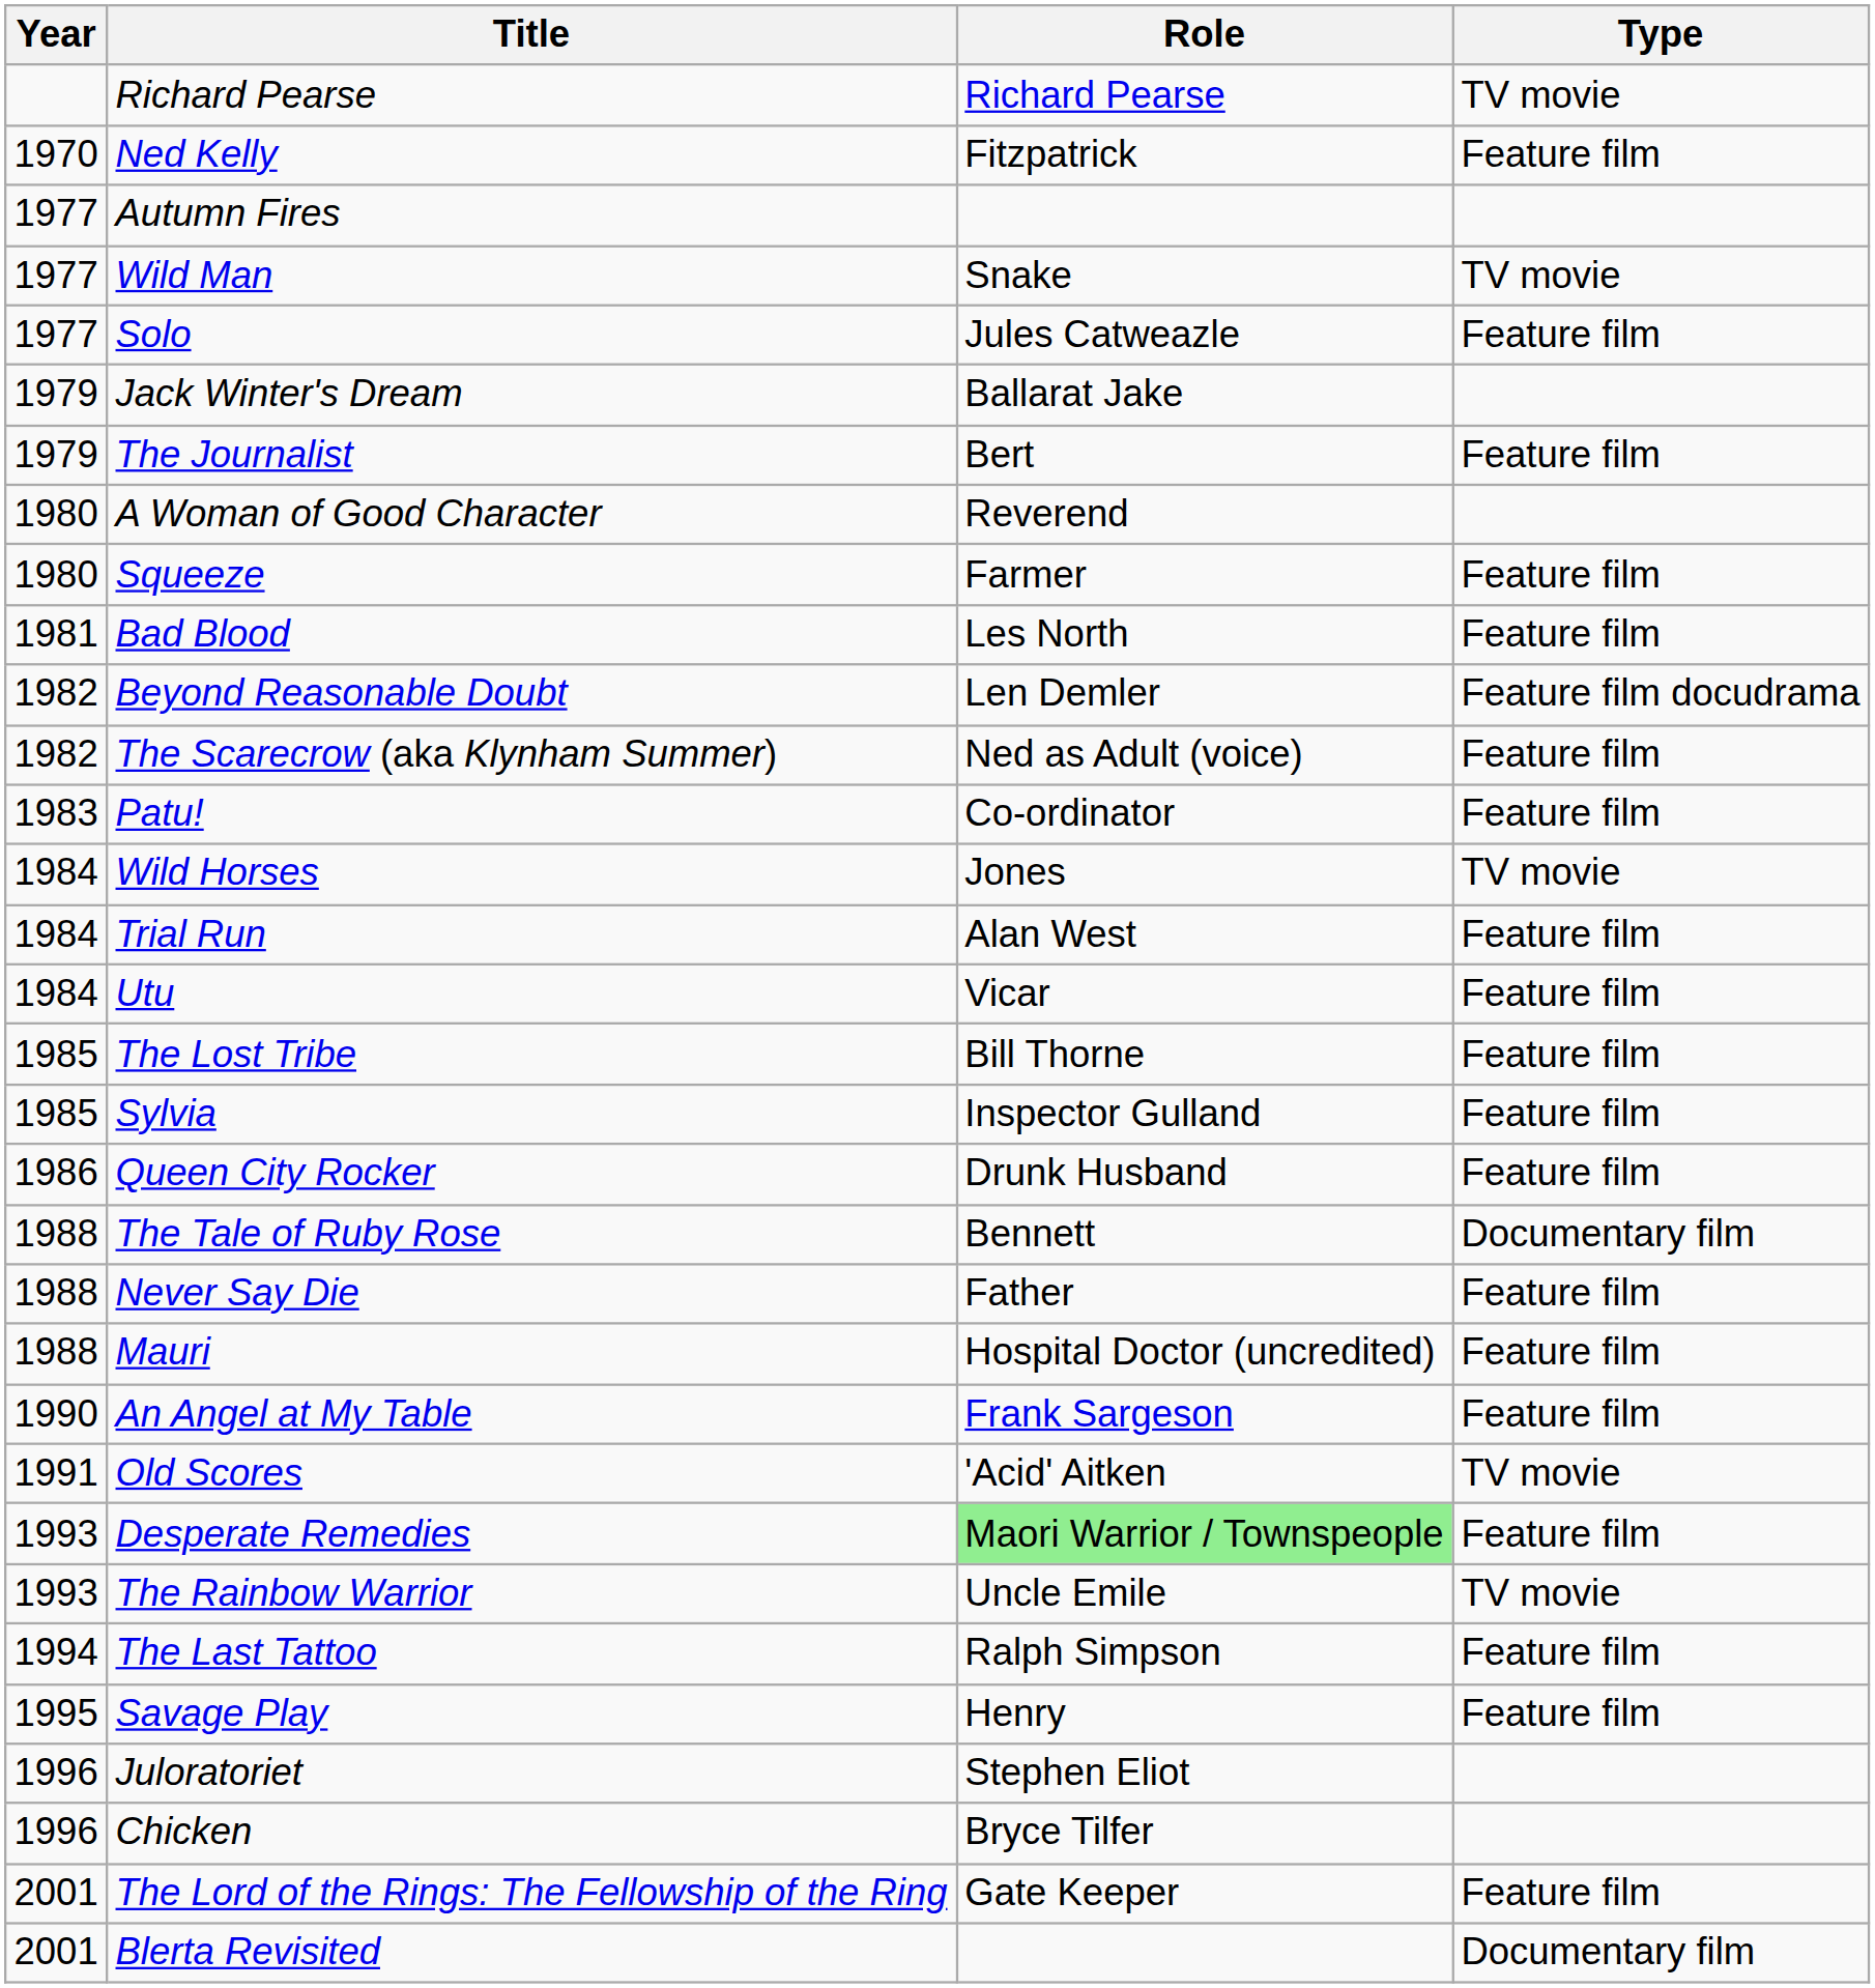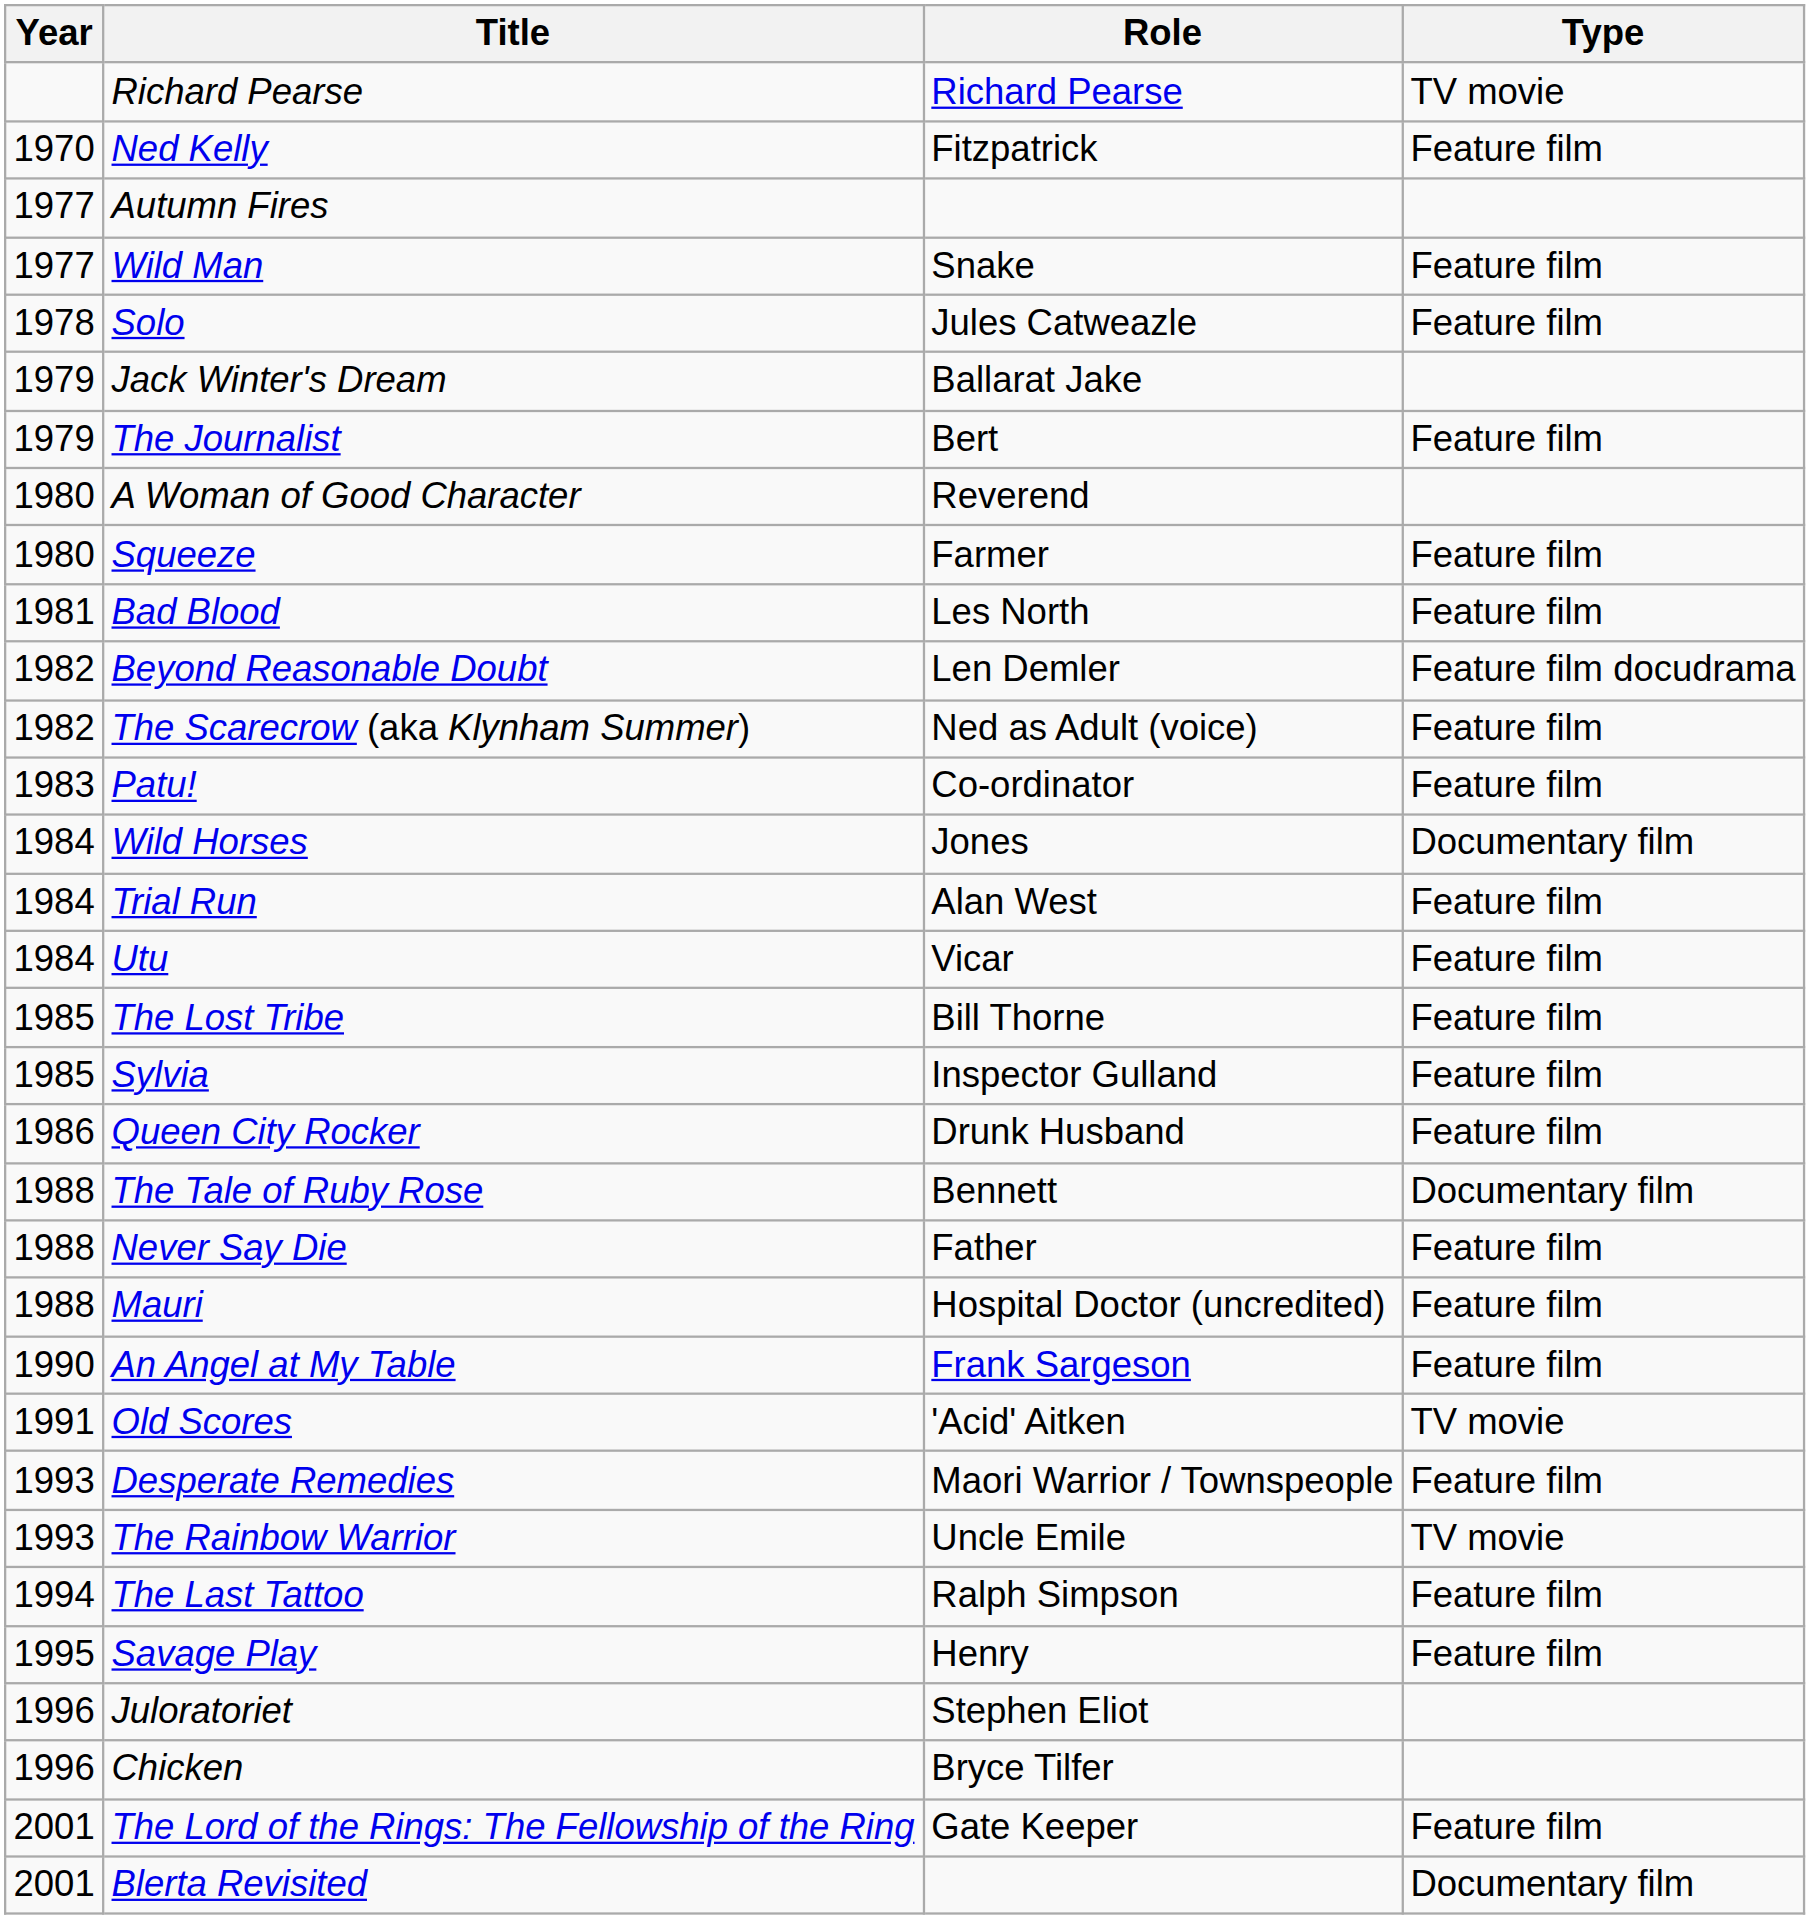 <table class="wikitable plainrowheaders sortable">
 <tr>
 <th>Year</th>
 <th>Title</th>
 <th>Role</th>
 <th>Type</th>
 </tr>
 <tr>
 <td></td>
 <td><em>Richard Pearse</em></td>
 <td><a href='#'>Richard Pearse</a></td>
 <td>TV movie</td>
 </tr>
 <tr>
 <td>1970</td>
 <td><em><a href='#'>Ned Kelly</a></em></td>
 <td>Fitzpatrick</td>
 <td>Feature film</td>
 </tr>
 <tr>
 <td>1977</td>
 <td><em>Autumn Fires</em></td>
 <td></td>
 <td></td>
 </tr>
 <tr>
 <td>1977</td>
 <td><em><a href='#'>Wild Man</a></em></td>
 <td>Snake</td>
-<td>TV movie</td>
+<td>Feature film</td>
 </tr>
 <tr>
-<td>1977</td>
+<td>1978</td>
 <td><em><a href='#'>Solo</a></em></td>
 <td>Jules Catweazle</td>
 <td>Feature film</td>
 </tr>
 <tr>
 <td>1979</td>
 <td><em>Jack Winter's Dream</em></td>
 <td>Ballarat Jake</td>
 <td></td>
 </tr>
 <tr>
 <td>1979</td>
 <td><em><a href='#'>The Journalist</a></em></td>
 <td>Bert</td>
 <td>Feature film</td>
 </tr>
 <tr>
 <td>1980</td>
 <td><em>A Woman of Good Character</em></td>
 <td>Reverend</td>
 <td></td>
 </tr>
 <tr>
 <td>1980</td>
 <td><em><a href='#'>Squeeze</a></em></td>
 <td>Farmer</td>
 <td>Feature film</td>
 </tr>
 <tr>
 <td>1981</td>
 <td><em><a href='#'>Bad Blood</a></em></td>
 <td>Les North</td>
 <td>Feature film</td>
 </tr>
 <tr>
 <td>1982</td>
 <td><em><a href='#'>Beyond Reasonable Doubt</a></em></td>
 <td>Len Demler</td>
 <td>Feature film docudrama</td>
 </tr>
 <tr>
 <td>1982</td>
 <td><em><a href='#'>The Scarecrow</a></em> (aka <em>Klynham Summer</em>)</td>
 <td>Ned as Adult (voice)</td>
 <td>Feature film</td>
 </tr>
 <tr>
 <td>1983</td>
 <td><em><a href='#'>Patu!</a></em></td>
 <td>Co-ordinator</td>
 <td>Feature film</td>
 </tr>
 <tr>
 <td>1984</td>
 <td><em><a href='#'>Wild Horses</a></em></td>
 <td>Jones</td>
-<td>TV movie</td>
+<td>Documentary film</td>
 </tr>
 <tr>
 <td>1984</td>
 <td><em><a href='#'>Trial Run</a></em></td>
 <td>Alan West</td>
 <td>Feature film</td>
 </tr>
 <tr>
 <td>1984</td>
 <td><em><a href='#'>Utu</a></em></td>
 <td>Vicar</td>
 <td>Feature film</td>
 </tr>
 <tr>
 <td>1985</td>
 <td><em><a href='#'>The Lost Tribe</a></em></td>
 <td>Bill Thorne</td>
 <td>Feature film</td>
 </tr>
 <tr>
 <td>1985</td>
 <td><em><a href='#'>Sylvia</a></em></td>
 <td>Inspector Gulland</td>
 <td>Feature film</td>
 </tr>
 <tr>
 <td>1986</td>
 <td><em><a href='#'>Queen City Rocker</a></em></td>
 <td>Drunk Husband</td>
 <td>Feature film</td>
 </tr>
 <tr>
 <td>1988</td>
 <td><em><a href='#'>The Tale of Ruby Rose</a></em></td>
 <td>Bennett</td>
 <td>Documentary film</td>
 </tr>
 <tr>
 <td>1988</td>
 <td><em><a href='#'>Never Say Die</a></em></td>
 <td>Father</td>
 <td>Feature film</td>
 </tr>
 <tr>
 <td>1988</td>
 <td><em><a href='#'>Mauri</a></em></td>
 <td>Hospital Doctor (uncredited)</td>
 <td>Feature film</td>
 </tr>
 <tr>
 <td>1990</td>
 <td><em><a href='#'>An Angel at My Table</a></em></td>
 <td><a href='#'>Frank Sargeson</a></td>
 <td>Feature film</td>
 </tr>
 <tr>
 <td>1991</td>
 <td><em><a href='#'>Old Scores</a></em></td>
 <td>'Acid' Aitken</td>
 <td>TV movie</td>
 </tr>
 <tr>
 <td>1993</td>
 <td><em><a href='#'>Desperate Remedies</a></em></td>
-<td style="background: lightgreen;">Maori Warrior / Townspeople</td>
+<td>Maori Warrior / Townspeople</td>
 <td>Feature film</td>
 </tr>
 <tr>
 <td>1993</td>
 <td><em><a href='#'>The Rainbow Warrior</a></em></td>
 <td>Uncle Emile</td>
 <td>TV movie</td>
 </tr>
 <tr>
 <td>1994</td>
 <td><em><a href='#'>The Last Tattoo</a></em></td>
 <td>Ralph Simpson</td>
 <td>Feature film</td>
 </tr>
 <tr>
 <td>1995</td>
 <td><em><a href='#'>Savage Play</a></em></td>
 <td>Henry</td>
 <td>Feature film</td>
 </tr>
 <tr>
 <td>1996</td>
 <td><em>Juloratoriet</em></td>
 <td>Stephen Eliot</td>
 <td></td>
 </tr>
 <tr>
 <td>1996</td>
 <td><em>Chicken</em></td>
 <td>Bryce Tilfer</td>
 <td></td>
 </tr>
 <tr>
 <td>2001</td>
 <td><em><a href='#'>The Lord of the Rings: The Fellowship of the Ring</a></em></td>
 <td>Gate Keeper</td>
 <td>Feature film</td>
 </tr>
 <tr>
 <td>2001</td>
 <td><em><a href='#'>Blerta Revisited</a></em></td>
 <td></td>
 <td>Documentary film</td>
 </tr>
 </table>
